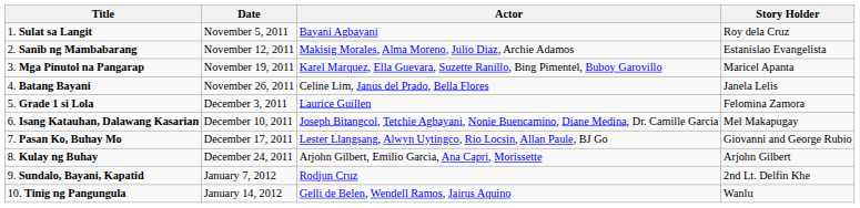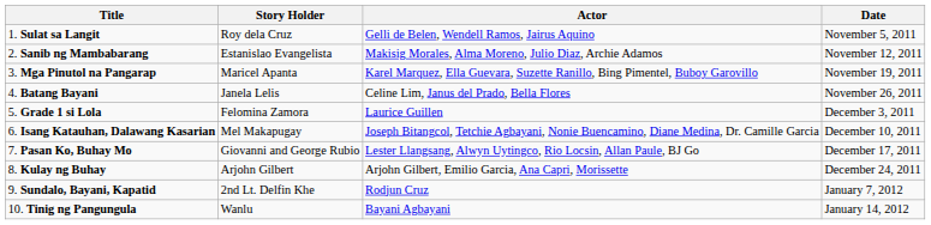 <table class="wikitable">
 <tr>
 <th>Title</th>
+<th>Story Holder</th>
+<th>Actor</th>
 <th>Date</th>
-<th>Actor</th>
-<th>Story Holder</th>
 </tr>
 <tr>
 <td>1. <strong>Sulat sa Langit</strong></td>
+<td>Roy dela Cruz</td>
+<td><a href='#'>Gelli de Belen</a>, <a href='#'>Wendell Ramos</a>, <a href='#'>Jairus Aquino</a></td>
 <td>November 5, 2011</td>
-<td><a href='#'>Bayani Agbayani</a></td>
-<td>Roy dela Cruz</td>
 </tr>
 <tr>
 <td>2. <strong>Sanib ng Mambabarang</strong></td>
+<td>Estanislao Evangelista</td>
+<td><a href='#'>Makisig Morales</a>, <a href='#'>Alma Moreno</a>, <a href='#'>Julio Diaz</a>, Archie Adamos</td>
 <td>November 12, 2011</td>
-<td><a href='#'>Makisig Morales</a>, <a href='#'>Alma Moreno</a>, <a href='#'>Julio Diaz</a>, Archie Adamos</td>
-<td>Estanislao Evangelista</td>
 </tr>
 <tr>
 <td>3. <strong>Mga Pinutol na Pangarap</strong></td>
+<td>Maricel Apanta</td>
+<td><a href='#'>Karel Marquez</a>, <a href='#'>Ella Guevara</a>, <a href='#'>Suzette Ranillo</a>, Bing Pimentel, <a href='#'>Buboy Garovillo</a></td>
 <td>November 19, 2011</td>
-<td><a href='#'>Karel Marquez</a>, <a href='#'>Ella Guevara</a>, <a href='#'>Suzette Ranillo</a>, Bing Pimentel, <a href='#'>Buboy Garovillo</a></td>
-<td>Maricel Apanta</td>
 </tr>
 <tr>
 <td>4. <strong>Batang Bayani</strong></td>
+<td>Janela Lelis</td>
+<td>Celine Lim, <a href='#'>Janus del Prado</a>, <a href='#'>Bella Flores</a></td>
 <td>November 26, 2011</td>
-<td>Celine Lim, <a href='#'>Janus del Prado</a>, <a href='#'>Bella Flores</a></td>
-<td>Janela Lelis</td>
 </tr>
 <tr>
 <td>5. <strong>Grade 1 si Lola</strong></td>
+<td>Felomina Zamora</td>
+<td><a href='#'>Laurice Guillen</a></td>
 <td>December 3, 2011</td>
-<td><a href='#'>Laurice Guillen</a></td>
-<td>Felomina Zamora</td>
 </tr>
 <tr>
 <td>6. <strong>Isang Katauhan, Dalawang Kasarian</strong></td>
+<td>Mel Makapugay</td>
+<td><a href='#'>Joseph Bitangcol</a>, <a href='#'>Tetchie Agbayani</a>, <a href='#'>Nonie Buencamino</a>, <a href='#'>Diane Medina</a>, Dr. Camille Garcia</td>
 <td>December 10, 2011</td>
-<td><a href='#'>Joseph Bitangcol</a>, <a href='#'>Tetchie Agbayani</a>, <a href='#'>Nonie Buencamino</a>, <a href='#'>Diane Medina</a>, Dr. Camille Garcia</td>
-<td>Mel Makapugay</td>
 </tr>
 <tr>
 <td>7.  <strong>Pasan Ko, Buhay Mo</strong></td>
+<td>Giovanni and George Rubio</td>
+<td><a href='#'>Lester Llangsang</a>, <a href='#'>Alwyn Uytingco</a>, <a href='#'>Rio Locsin</a>, <a href='#'>Allan Paule</a>, BJ Go</td>
 <td>December 17, 2011</td>
-<td><a href='#'>Lester Llangsang</a>, <a href='#'>Alwyn Uytingco</a>, <a href='#'>Rio Locsin</a>, <a href='#'>Allan Paule</a>, BJ Go</td>
-<td>Giovanni and George Rubio</td>
 </tr>
 <tr>
 <td>8.  <strong>Kulay ng Buhay</strong></td>
+<td>Arjohn Gilbert</td>
+<td>Arjohn Gilbert, Emilio Garcia, <a href='#'>Ana Capri</a>, <a href='#'>Morissette</a></td>
 <td>December 24, 2011</td>
-<td>Arjohn Gilbert, Emilio Garcia, <a href='#'>Ana Capri</a>, <a href='#'>Morissette</a></td>
-<td>Arjohn Gilbert</td>
 </tr>
 <tr>
 <td>9.  <strong>Sundalo, Bayani, Kapatid</strong></td>
+<td>2nd Lt. Delfin Khe</td>
+<td><a href='#'>Rodjun Cruz</a></td>
 <td>January 7, 2012</td>
-<td><a href='#'>Rodjun Cruz</a></td>
-<td>2nd Lt. Delfin Khe</td>
 </tr>
 <tr>
 <td>10. <strong>Tinig ng Pangungula</strong></td>
+<td>Wanlu</td>
+<td><a href='#'>Bayani Agbayani</a></td>
 <td>January 14, 2012</td>
-<td><a href='#'>Gelli de Belen</a>, <a href='#'>Wendell Ramos</a>, <a href='#'>Jairus Aquino</a></td>
-<td>Wanlu</td>
 </tr>
 </table>
